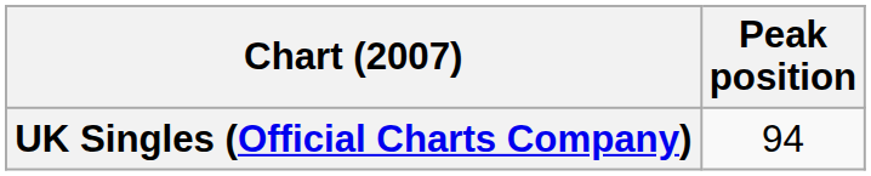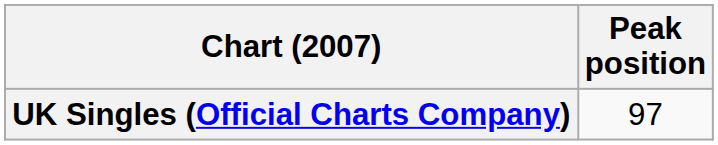 <table class="wikitable plainrowheaders" style="text-align:center;">
 <tr>
 <th scope="col">Chart (2007)</th>
 <th scope="col">Peak<br>position</th>
 </tr>
 <tr>
 <th scope="row">UK Singles (<a href='#'>Official Charts Company</a>)</th>
-<td>94</td>
+<td>97</td>
 </tr>
 </table>
